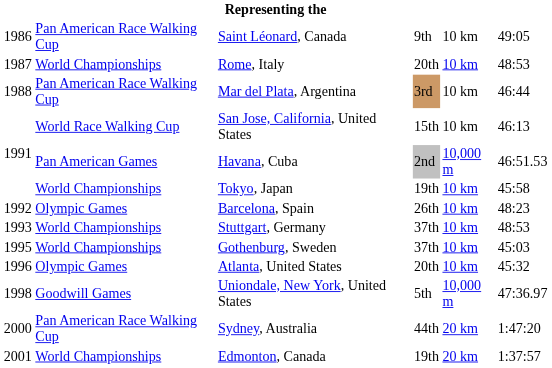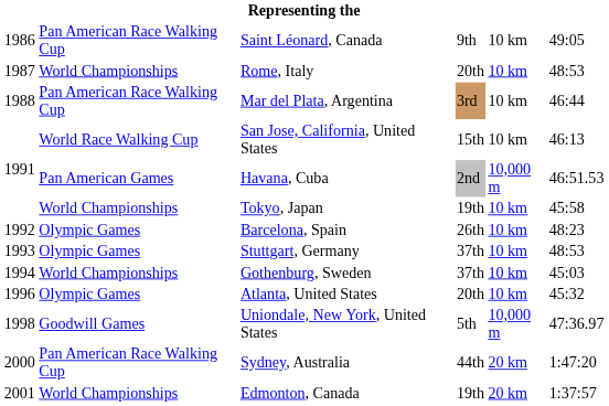 <table>
 <tr>
 <th colspan="6">Representing the </th>
 </tr>
 <tr>
 <td>1986</td>
 <td><a href='#'>Pan American Race Walking Cup</a></td>
 <td><a href='#'>Saint Léonard</a>, Canada</td>
 <td>9th</td>
 <td>10 km</td>
 <td>49:05</td>
 </tr>
 <tr>
 <td>1987</td>
 <td><a href='#'>World Championships</a></td>
 <td><a href='#'>Rome</a>, Italy</td>
 <td>20th</td>
 <td><a href='#'>10 km</a></td>
 <td>48:53</td>
 </tr>
 <tr>
 <td>1988</td>
 <td><a href='#'>Pan American Race Walking Cup</a></td>
 <td><a href='#'>Mar del Plata</a>, Argentina</td>
 <td bgcolor=cc9966>3rd</td>
 <td>10 km</td>
 <td>46:44</td>
 </tr>
 <tr>
 <td rowspan=3>1991</td>
 <td><a href='#'>World Race Walking Cup</a></td>
 <td><a href='#'>San Jose, California</a>, United States</td>
 <td>15th</td>
 <td>10 km</td>
 <td>46:13</td>
 </tr>
 <tr>
 <td><a href='#'>Pan American Games</a></td>
 <td><a href='#'>Havana</a>, Cuba</td>
 <td bgcolor="silver">2nd</td>
 <td><a href='#'>10,000 m</a></td>
 <td>46:51.53</td>
 </tr>
 <tr>
 <td><a href='#'>World Championships</a></td>
 <td><a href='#'>Tokyo</a>, Japan</td>
 <td>19th</td>
 <td><a href='#'>10 km</a></td>
 <td>45:58</td>
 </tr>
 <tr>
 <td>1992</td>
 <td><a href='#'>Olympic Games</a></td>
 <td><a href='#'>Barcelona</a>, Spain</td>
 <td>26th</td>
 <td><a href='#'>10 km</a></td>
 <td>48:23</td>
 </tr>
 <tr>
 <td>1993</td>
-<td><a href='#'>World Championships</a></td>
+<td><a href='#'>Olympic Games</a></td>
 <td><a href='#'>Stuttgart</a>, Germany</td>
 <td>37th</td>
 <td><a href='#'>10 km</a></td>
 <td>48:53</td>
 </tr>
 <tr>
-<td>1995</td>
+<td>1994</td>
 <td><a href='#'>World Championships</a></td>
 <td><a href='#'>Gothenburg</a>, Sweden</td>
 <td>37th</td>
 <td><a href='#'>10 km</a></td>
 <td>45:03</td>
 </tr>
 <tr>
 <td>1996</td>
 <td><a href='#'>Olympic Games</a></td>
 <td><a href='#'>Atlanta</a>, United States</td>
 <td>20th</td>
 <td><a href='#'>10 km</a></td>
 <td>45:32</td>
 </tr>
 <tr>
 <td>1998</td>
 <td><a href='#'>Goodwill Games</a></td>
 <td><a href='#'>Uniondale, New York</a>, United States</td>
 <td>5th</td>
 <td><a href='#'>10,000 m</a></td>
 <td>47:36.97</td>
 </tr>
 <tr>
 <td>2000</td>
 <td><a href='#'>Pan American Race Walking Cup</a></td>
 <td><a href='#'>Sydney</a>, Australia</td>
 <td>44th</td>
 <td><a href='#'>20 km</a></td>
 <td>1:47:20</td>
 </tr>
 <tr>
 <td>2001</td>
 <td><a href='#'>World Championships</a></td>
 <td><a href='#'>Edmonton</a>, Canada</td>
 <td>19th</td>
 <td><a href='#'>20 km</a></td>
 <td>1:37:57</td>
 </tr>
 </table>
